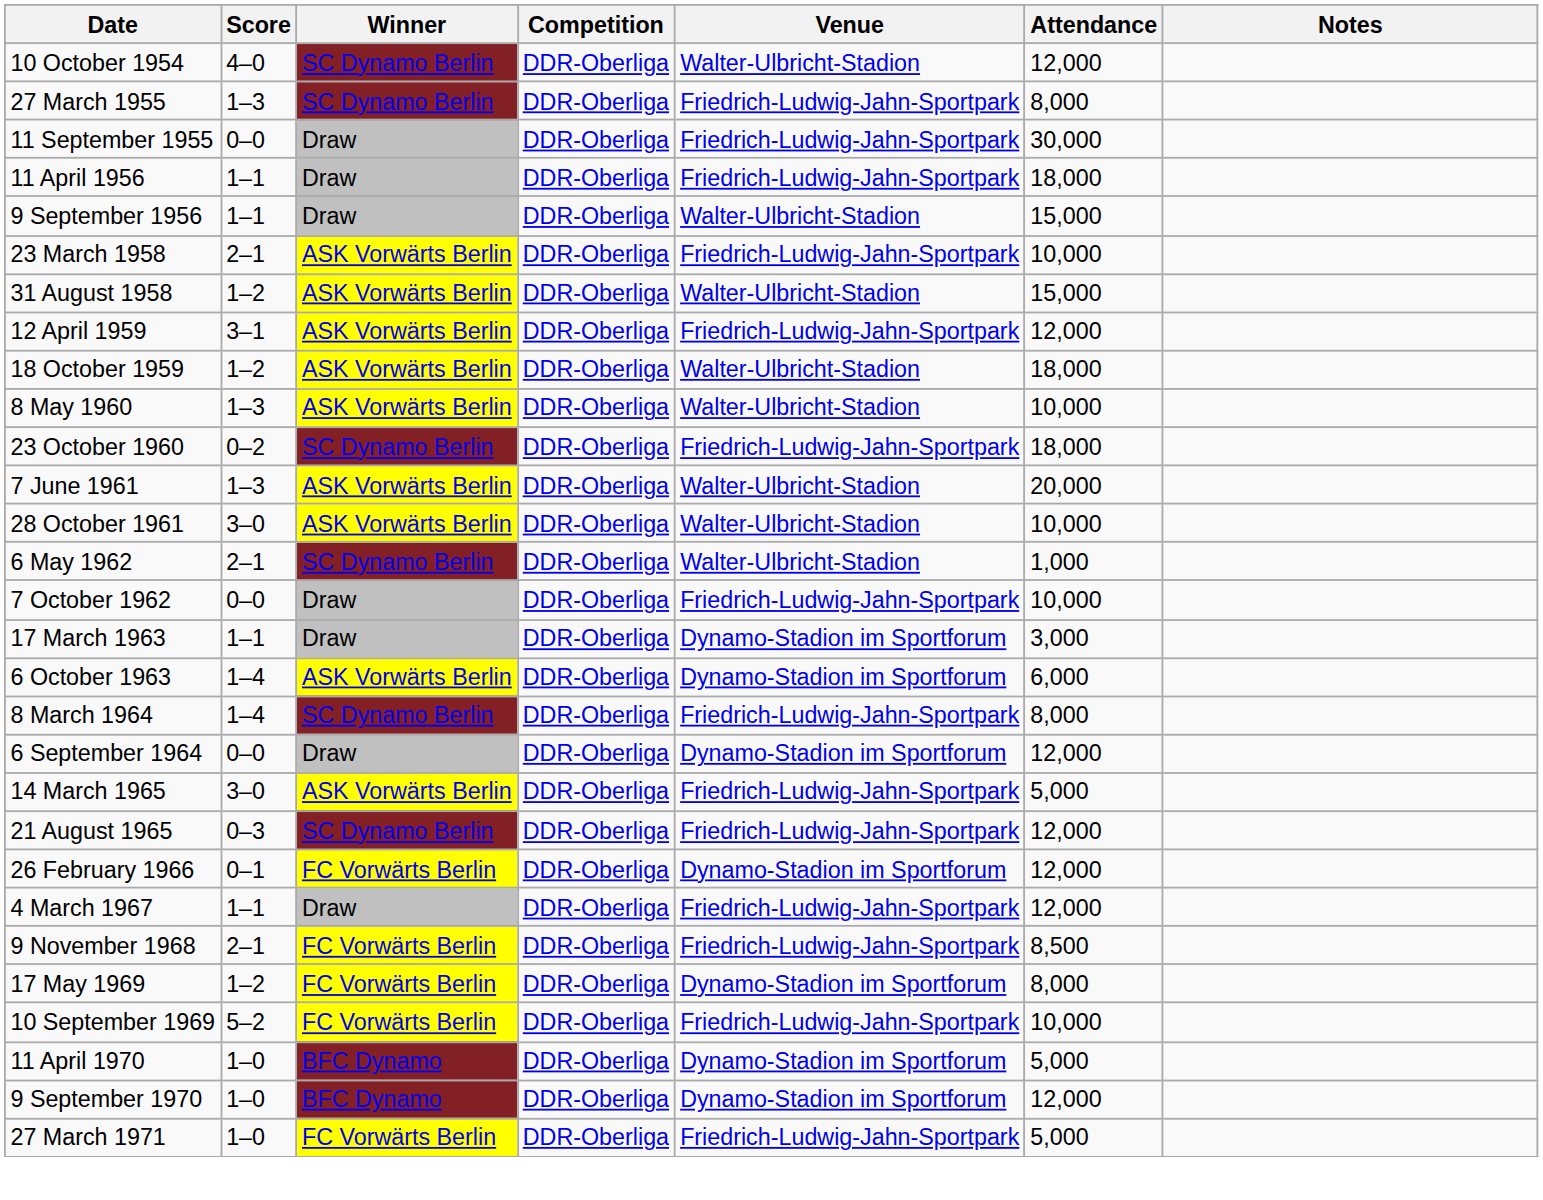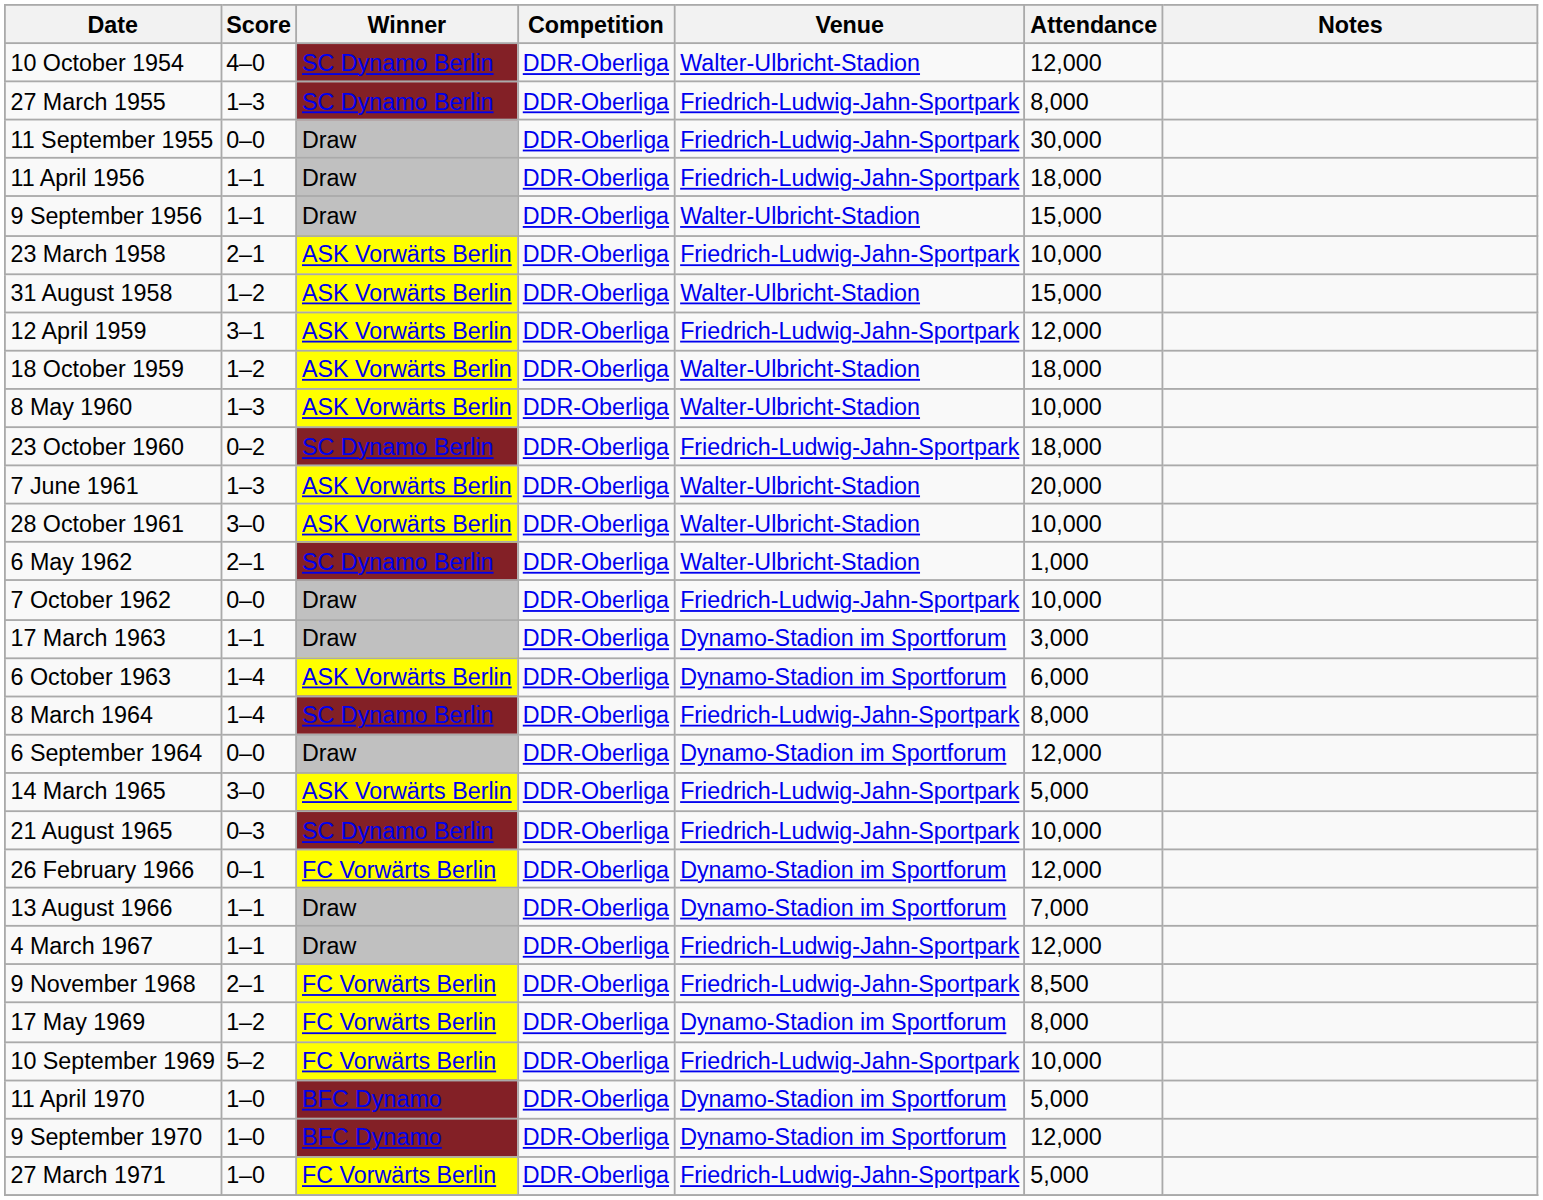 <table class="wikitable sortable" style="font-size:80%">
 <tr>
 <th>Date</th>
 <th>Score</th>
 <th>Winner</th>
 <th>Competition</th>
 <th>Venue</th>
 <th>Attendance</th>
 <th class="unsortable" width=200px>Notes</th>
 </tr>
 <tr>
 <td>10 October 1954</td>
 <td>4–0</td>
 <td style="background:#832026"><a href='#'><span>SC Dynamo Berlin</span></a></td>
 <td><a href='#'>DDR-Oberliga</a></td>
 <td><a href='#'>Walter-Ulbricht-Stadion</a></td>
 <td>12,000</td>
 <td></td>
 </tr>
 <tr j>
 <td>27 March 1955</td>
 <td>1–3</td>
 <td style="background:#832026"><a href='#'><span>SC Dynamo Berlin</span></a></td>
 <td><a href='#'>DDR-Oberliga</a></td>
 <td><a href='#'>Friedrich-Ludwig-Jahn-Sportpark</a></td>
 <td>8,000</td>
 <td></td>
 </tr>
 <tr>
 <td>11 September 1955</td>
 <td>0–0</td>
 <td style="background:silver">Draw</td>
 <td><a href='#'>DDR-Oberliga</a></td>
 <td><a href='#'>Friedrich-Ludwig-Jahn-Sportpark</a></td>
 <td>30,000</td>
 <td></td>
 </tr>
 <tr>
 <td>11 April 1956</td>
 <td>1–1</td>
 <td style="background:silver">Draw</td>
 <td><a href='#'>DDR-Oberliga</a></td>
 <td><a href='#'>Friedrich-Ludwig-Jahn-Sportpark</a></td>
 <td>18,000</td>
 <td></td>
 </tr>
 <tr>
 <td>9 September 1956</td>
 <td>1–1</td>
 <td style="background:silver">Draw</td>
 <td><a href='#'>DDR-Oberliga</a></td>
 <td><a href='#'>Walter-Ulbricht-Stadion</a></td>
 <td>15,000</td>
 <td></td>
 </tr>
 <tr>
 <td>23 March 1958</td>
 <td>2–1</td>
 <td style="background:yellow"><a href='#'><span>ASK Vorwärts Berlin</span></a></td>
 <td><a href='#'>DDR-Oberliga</a></td>
 <td><a href='#'>Friedrich-Ludwig-Jahn-Sportpark</a></td>
 <td>10,000</td>
 <td></td>
 </tr>
 <tr>
 <td>31 August 1958</td>
 <td>1–2</td>
 <td style="background:yellow"><a href='#'><span>ASK Vorwärts Berlin</span></a></td>
 <td><a href='#'>DDR-Oberliga</a></td>
 <td><a href='#'>Walter-Ulbricht-Stadion</a></td>
 <td>15,000</td>
 <td></td>
 </tr>
 <tr>
 <td>12 April 1959</td>
 <td>3–1</td>
 <td style="background:yellow"><a href='#'><span>ASK Vorwärts Berlin</span></a></td>
 <td><a href='#'>DDR-Oberliga</a></td>
 <td><a href='#'>Friedrich-Ludwig-Jahn-Sportpark</a></td>
 <td>12,000</td>
 <td></td>
 </tr>
 <tr>
 <td>18 October 1959</td>
 <td>1–2</td>
 <td style="background:yellow"><a href='#'><span>ASK Vorwärts Berlin</span></a></td>
 <td><a href='#'>DDR-Oberliga</a></td>
 <td><a href='#'>Walter-Ulbricht-Stadion</a></td>
 <td>18,000</td>
 <td></td>
 </tr>
 <tr>
 <td>8 May 1960</td>
 <td>1–3</td>
 <td style="background:yellow"><a href='#'><span>ASK Vorwärts Berlin</span></a></td>
 <td><a href='#'>DDR-Oberliga</a></td>
 <td><a href='#'>Walter-Ulbricht-Stadion</a></td>
 <td>10,000</td>
 <td></td>
 </tr>
 <tr>
 <td>23 October 1960</td>
 <td>0–2</td>
 <td style="background:#832026"><a href='#'><span>SC Dynamo Berlin</span></a></td>
 <td><a href='#'>DDR-Oberliga</a></td>
 <td><a href='#'>Friedrich-Ludwig-Jahn-Sportpark</a></td>
 <td>18,000</td>
 <td></td>
 </tr>
 <tr>
 <td>7 June 1961</td>
 <td>1–3</td>
 <td style="background:yellow"><a href='#'><span>ASK Vorwärts Berlin</span></a></td>
 <td><a href='#'>DDR-Oberliga</a></td>
 <td><a href='#'>Walter-Ulbricht-Stadion</a></td>
 <td>20,000</td>
 <td></td>
 </tr>
 <tr>
 <td>28 October 1961</td>
 <td>3–0</td>
 <td style="background:yellow"><a href='#'><span>ASK Vorwärts Berlin</span></a></td>
 <td><a href='#'>DDR-Oberliga</a></td>
 <td><a href='#'>Walter-Ulbricht-Stadion</a></td>
 <td>10,000</td>
 <td></td>
 </tr>
 <tr>
 <td>6 May 1962</td>
 <td>2–1</td>
 <td style="background:#832026"><a href='#'><span>SC Dynamo Berlin</span></a></td>
 <td><a href='#'>DDR-Oberliga</a></td>
 <td><a href='#'>Walter-Ulbricht-Stadion</a></td>
 <td>1,000</td>
 <td></td>
 </tr>
 <tr>
 <td>7 October 1962</td>
 <td>0–0</td>
 <td style="background:silver">Draw</td>
 <td><a href='#'>DDR-Oberliga</a></td>
 <td><a href='#'>Friedrich-Ludwig-Jahn-Sportpark</a></td>
 <td>10,000</td>
 <td></td>
 </tr>
 <tr>
 <td>17 March 1963</td>
 <td>1–1</td>
 <td style="background:silver">Draw</td>
 <td><a href='#'>DDR-Oberliga</a></td>
 <td><a href='#'>Dynamo-Stadion im Sportforum</a></td>
 <td>3,000</td>
 <td></td>
 </tr>
 <tr>
 <td>6 October 1963</td>
 <td>1–4</td>
 <td style="background:yellow"><a href='#'><span>ASK Vorwärts Berlin</span></a></td>
 <td><a href='#'>DDR-Oberliga</a></td>
 <td><a href='#'>Dynamo-Stadion im Sportforum</a></td>
 <td>6,000</td>
 <td></td>
 </tr>
 <tr>
 <td>8 March 1964</td>
 <td>1–4</td>
 <td style="background:#832026"><a href='#'><span>SC Dynamo Berlin</span></a></td>
 <td><a href='#'>DDR-Oberliga</a></td>
 <td><a href='#'>Friedrich-Ludwig-Jahn-Sportpark</a></td>
 <td>8,000</td>
 <td></td>
 </tr>
 <tr>
 <td>6 September 1964</td>
 <td>0–0</td>
 <td style="background:silver">Draw</td>
 <td><a href='#'>DDR-Oberliga</a></td>
 <td><a href='#'>Dynamo-Stadion im Sportforum</a></td>
 <td>12,000</td>
 <td></td>
 </tr>
 <tr>
 <td>14 March 1965</td>
 <td>3–0</td>
 <td style="background:yellow"><a href='#'><span>ASK Vorwärts Berlin</span></a></td>
 <td><a href='#'>DDR-Oberliga</a></td>
 <td><a href='#'>Friedrich-Ludwig-Jahn-Sportpark</a></td>
 <td>5,000</td>
 <td></td>
 </tr>
 <tr>
 <td>21 August 1965</td>
 <td>0–3</td>
 <td style="background:#832026"><a href='#'><span>SC Dynamo Berlin</span></a></td>
 <td><a href='#'>DDR-Oberliga</a></td>
 <td><a href='#'>Friedrich-Ludwig-Jahn-Sportpark</a></td>
-<td>12,000</td>
+<td>10,000</td>
 <td></td>
 </tr>
 <tr>
 <td>26 February 1966</td>
 <td>0–1</td>
 <td style="background:yellow"><a href='#'><span>FC Vorwärts Berlin</span></a></td>
 <td><a href='#'>DDR-Oberliga</a></td>
 <td><a href='#'>Dynamo-Stadion im Sportforum</a></td>
 <td>12,000</td>
+<td></td>
+</tr>
+<tr>
+<td>13 August 1966</td>
+<td>1–1</td>
+<td style="background:silver">Draw</td>
+<td><a href='#'>DDR-Oberliga</a></td>
+<td><a href='#'>Dynamo-Stadion im Sportforum</a></td>
+<td>7,000</td>
 <td></td>
 </tr>
 <tr>
 <td>4 March 1967</td>
 <td>1–1</td>
 <td style="background:silver">Draw</td>
 <td><a href='#'>DDR-Oberliga</a></td>
 <td><a href='#'>Friedrich-Ludwig-Jahn-Sportpark</a></td>
 <td>12,000</td>
 <td></td>
 </tr>
 <tr>
 <td>9 November 1968</td>
 <td>2–1</td>
 <td style="background:yellow"><a href='#'><span>FC Vorwärts Berlin</span></a></td>
 <td><a href='#'>DDR-Oberliga</a></td>
 <td><a href='#'>Friedrich-Ludwig-Jahn-Sportpark</a></td>
 <td>8,500</td>
 <td></td>
 </tr>
 <tr>
 <td>17 May 1969</td>
 <td>1–2</td>
 <td style="background:yellow"><a href='#'><span>FC Vorwärts Berlin</span></a></td>
 <td><a href='#'>DDR-Oberliga</a></td>
 <td><a href='#'>Dynamo-Stadion im Sportforum</a></td>
 <td>8,000</td>
 <td></td>
 </tr>
 <tr>
 <td>10 September 1969</td>
 <td>5–2</td>
 <td style="background:yellow"><a href='#'><span>FC Vorwärts Berlin</span></a></td>
 <td><a href='#'>DDR-Oberliga</a></td>
 <td><a href='#'>Friedrich-Ludwig-Jahn-Sportpark</a></td>
 <td>10,000</td>
 <td></td>
 </tr>
 <tr>
 <td>11 April 1970</td>
 <td>1–0</td>
 <td style="background:#832026"><a href='#'><span>BFC Dynamo</span></a></td>
 <td><a href='#'>DDR-Oberliga</a></td>
 <td><a href='#'>Dynamo-Stadion im Sportforum</a></td>
 <td>5,000</td>
 <td></td>
 </tr>
 <tr>
 <td>9 September 1970</td>
 <td>1–0</td>
 <td style="background:#832026"><a href='#'><span>BFC Dynamo</span></a></td>
 <td><a href='#'>DDR-Oberliga</a></td>
 <td><a href='#'>Dynamo-Stadion im Sportforum</a></td>
 <td>12,000</td>
 <td></td>
 </tr>
 <tr>
 <td>27 March 1971</td>
 <td>1–0</td>
 <td style="background:yellow"><a href='#'><span>FC Vorwärts Berlin</span></a></td>
 <td><a href='#'>DDR-Oberliga</a></td>
 <td><a href='#'>Friedrich-Ludwig-Jahn-Sportpark</a></td>
 <td>5,000</td>
 <td></td>
 </tr>
 <tr>
 </tr>
 </table>
